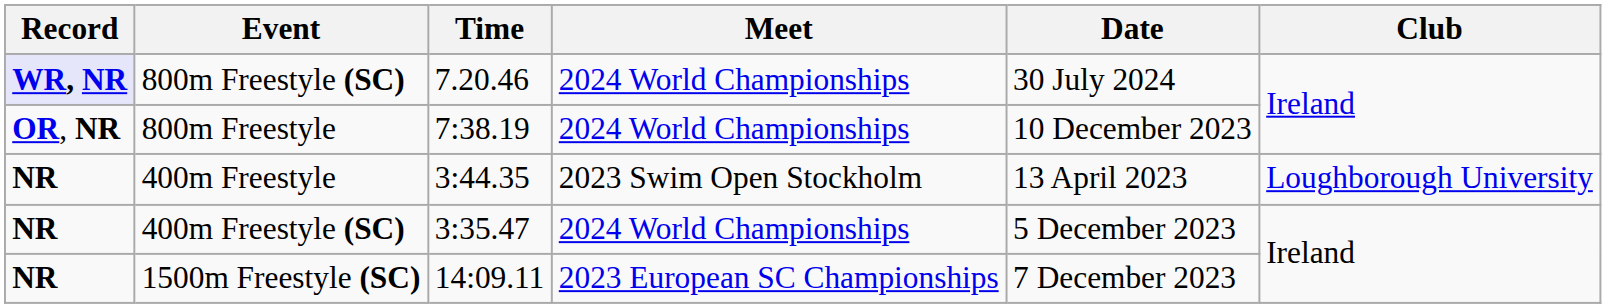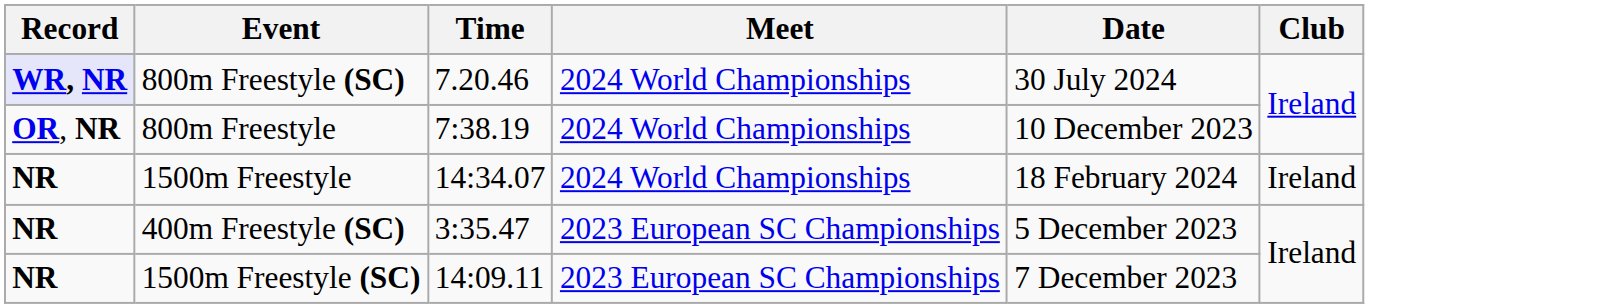 <table class="wikitable">
 <tr>
 <th>Record</th>
 <th>Event</th>
 <th>Time</th>
 <th>Meet</th>
 <th>Date</th>
 <th>Club</th>
 </tr>
 <tr>
 <td style="background: lavender;"><strong><a href='#'>WR</a>, <a href='#'>NR</a></strong></td>
 <td>800m Freestyle <strong>(SC)</strong></td>
 <td>7.20.46</td>
 <td><a href='#'>2024 World Championships</a></td>
 <td>30 July 2024</td>
 <td rowspan="2"><a href='#'>Ireland</a></td>
 </tr>
 <tr>
 <td><a href='#'><strong>OR</strong></a>, <strong>NR</strong></td>
 <td>800m Freestyle</td>
 <td>7:38.19</td>
 <td><a href='#'>2024 World Championships</a></td>
 <td>10 December 2023</td>
 </tr>
 <tr>
 <td><strong>NR</strong></td>
-<td>400m Freestyle</td>
-<td>3:44.35</td>
-<td>2023 Swim Open Stockholm</td>
-<td>13 April 2023</td>
-<td><a href='#'>Loughborough University</a></td>
+<td>1500m Freestyle</td>
+<td>14:34.07</td>
+<td><a href='#'>2024 World Championships</a></td>
+<td>18 February 2024</td>
+<td>Ireland</td>
 </tr>
 <tr>
 <td><strong>NR</strong></td>
 <td>400m Freestyle <strong>(SC)</strong></td>
 <td>3:35.47</td>
-<td><a href='#'>2024 World Championships</a></td>
+<td><a href='#'>2023 European SC Championships</a></td>
 <td>5 December 2023</td>
 <td rowspan="2">Ireland</td>
 </tr>
 <tr>
 <td><strong>NR</strong></td>
 <td>1500m Freestyle <strong>(SC)</strong></td>
 <td>14:09.11</td>
 <td><a href='#'>2023 European SC Championships</a></td>
 <td>7 December 2023</td>
 </tr>
 </table>
